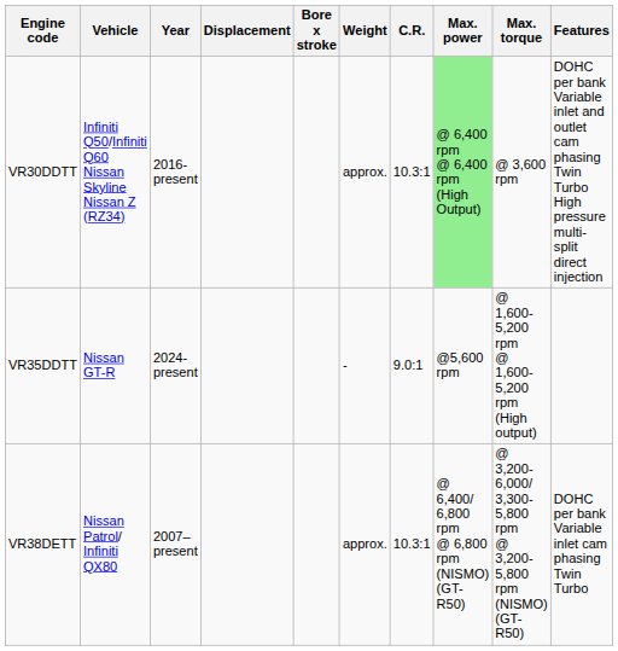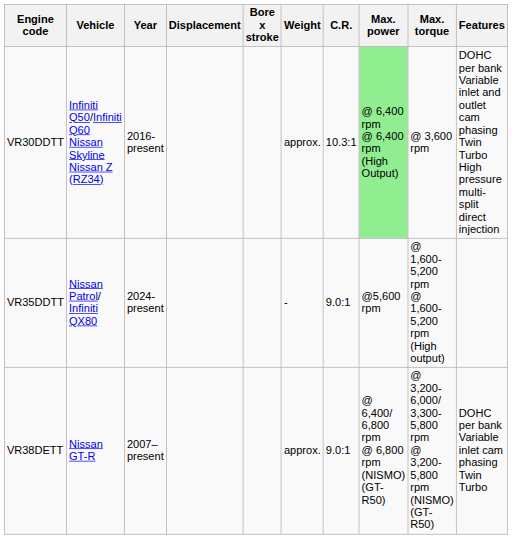 <table class="wikitable">
 <tr>
 <th>Engine code</th>
 <th>Vehicle</th>
 <th>Year</th>
 <th>Displacement</th>
 <th>Bore x stroke</th>
 <th>Weight</th>
 <th>C.R.</th>
 <th>Max. power</th>
 <th>Max. torque</th>
 <th>Features</th>
 </tr>
 <tr>
 <td>VR30DDTT</td>
 <td><a href='#'>Infiniti Q50</a>/<a href='#'>Infiniti Q60</a><br><a href='#'>Nissan Skyline</a><br><a href='#'>Nissan Z (RZ34)</a></td>
 <td>2016-present</td>
 <td></td>
 <td></td>
 <td>approx.</td>
 <td>10.3:1</td>
 <td style="background: lightgreen;"> @ 6,400 rpm<br> @ 6,400 rpm (High Output)</td>
 <td> @ 3,600 rpm</td>
 <td>DOHC per bank<br>Variable inlet and outlet cam phasing<br>Twin Turbo<br>High pressure multi-split direct injection</td>
 </tr>
 <tr>
 <td>VR35DDTT</td>
-<td><a href='#'>Nissan GT-R</a></td>
+<td><a href='#'>Nissan Patrol</a>/ <a href='#'>Infiniti QX80</a></td>
 <td>2024-present</td>
 <td></td>
 <td></td>
 <td>-</td>
 <td>9.0:1</td>
 <td> @5,600 rpm</td>
 <td> @ 1,600-5,200 rpm<br> @ 1,600-5,200 rpm (High output)</td>
 <td></td>
 </tr>
 <tr>
 <td>VR38DETT</td>
-<td><a href='#'>Nissan Patrol</a>/ <a href='#'>Infiniti QX80</a></td>
+<td><a href='#'>Nissan GT-R</a></td>
 <td>2007–present</td>
 <td></td>
 <td></td>
 <td>approx.</td>
-<td>10.3:1</td>
+<td>9.0:1</td>
 <td> @ 6,400/ 6,800 rpm<br> @ 6,800 rpm (NISMO)<br> (GT-R50)</td>
 <td> @ 3,200-6,000/ 3,300-5,800 rpm<br> @ 3,200-5,800 rpm (NISMO)<br> (GT-R50)</td>
 <td>DOHC per bank<br>Variable inlet cam phasing<br>Twin Turbo</td>
 </tr>
 </table>
